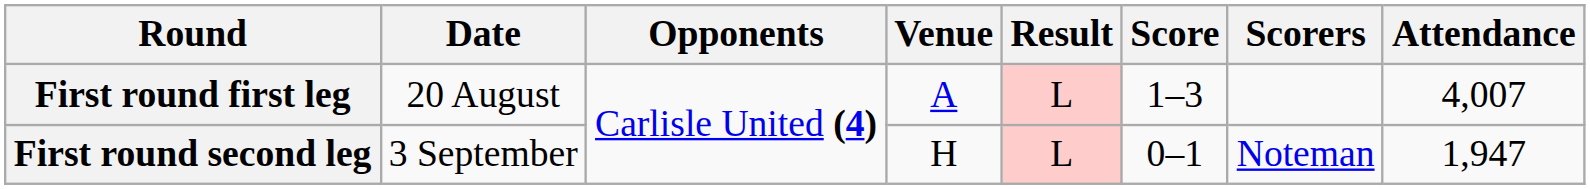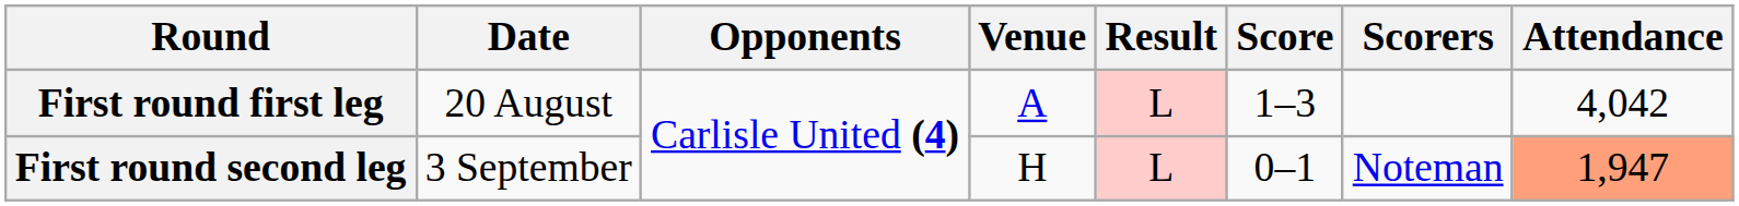 <table class="wikitable" style="text-align:center">
 <tr>
 <th>Round</th>
 <th>Date</th>
 <th>Opponents</th>
 <th>Venue</th>
 <th>Result</th>
 <th>Score</th>
 <th>Scorers</th>
 <th>Attendance</th>
 </tr>
 <tr>
 <th>First round first leg</th>
 <td>20 August</td>
 <td rowspan=2><a href='#'>Carlisle United</a> <strong>(<a href='#'>4</a>)</strong></td>
 <td><a href='#'>A</a></td>
 <td style="background-color:#FFCCCC">L</td>
 <td>1–3</td>
 <td align="left"></td>
-<td>4,007</td>
+<td>4,042</td>
 </tr>
 <tr>
 <th>First round second leg</th>
 <td>3 September</td>
 <td>H</td>
 <td style="background-color:#FFCCCC">L</td>
 <td>0–1</td>
 <td align="left"><a href='#'>Noteman</a></td>
-<td>1,947</td>
+<td style="background: lightsalmon;">1,947</td>
 </tr>
 </table>
